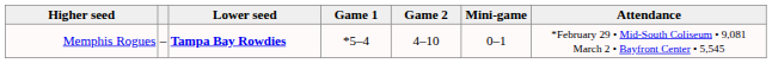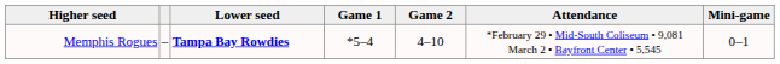 <table style=border-collapse:collapse border=1 cellspacing=0 cellpadding=2>
 <tr align=center bgcolor=#efefef>
 <th width=180>Higher seed</th>
 <th width=5></th>
 <th width=180>Lower seed</th>
 <th width=80>Game 1</th>
 <th width=80>Game 2</th>
+<td width=280><strong>Attendance</strong></td>
 <th width=80>Mini-game</th>
-<td width=280><strong>Attendance</strong></td>
 </tr>
 <tr align=center bgcolor=fffafa>
 <td align=right><a href='#'>Memphis Rogues</a></td>
 <td>–</td>
 <td align=left><strong><a href='#'>Tampa Bay Rowdies</a></strong></td>
 <td>*5–4</td>
 <td>4–10</td>
+<td><small>*February 29 • <a href='#'>Mid-South Coliseum</a> • 9,081<br>March 2 • <a href='#'>Bayfront Center</a> • 5,545</small></td>
 <td>0–1</td>
-<td><small>*February 29 • <a href='#'>Mid-South Coliseum</a> • 9,081<br>March 2 • <a href='#'>Bayfront Center</a> • 5,545</small></td>
 </tr>
 </table>
